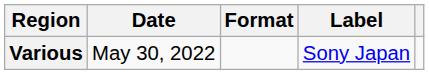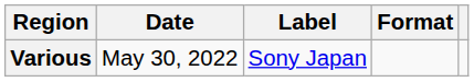 <table class="wikitable plainrowheaders">
 <tr>
 <th scope="col">Region</th>
 <th scope="col">Date</th>
+<th scope="col">Label</th>
 <th scope="col">Format</th>
-<th scope="col">Label</th>
 <th scope="col"></th>
 </tr>
 <tr>
 <th scope="row">Various</th>
 <td>May 30, 2022</td>
+<td><a href='#'>Sony Japan</a></td>
 <td></td>
-<td><a href='#'>Sony Japan</a></td>
 <td style="text-align:center"></td>
 </tr>
 </table>
